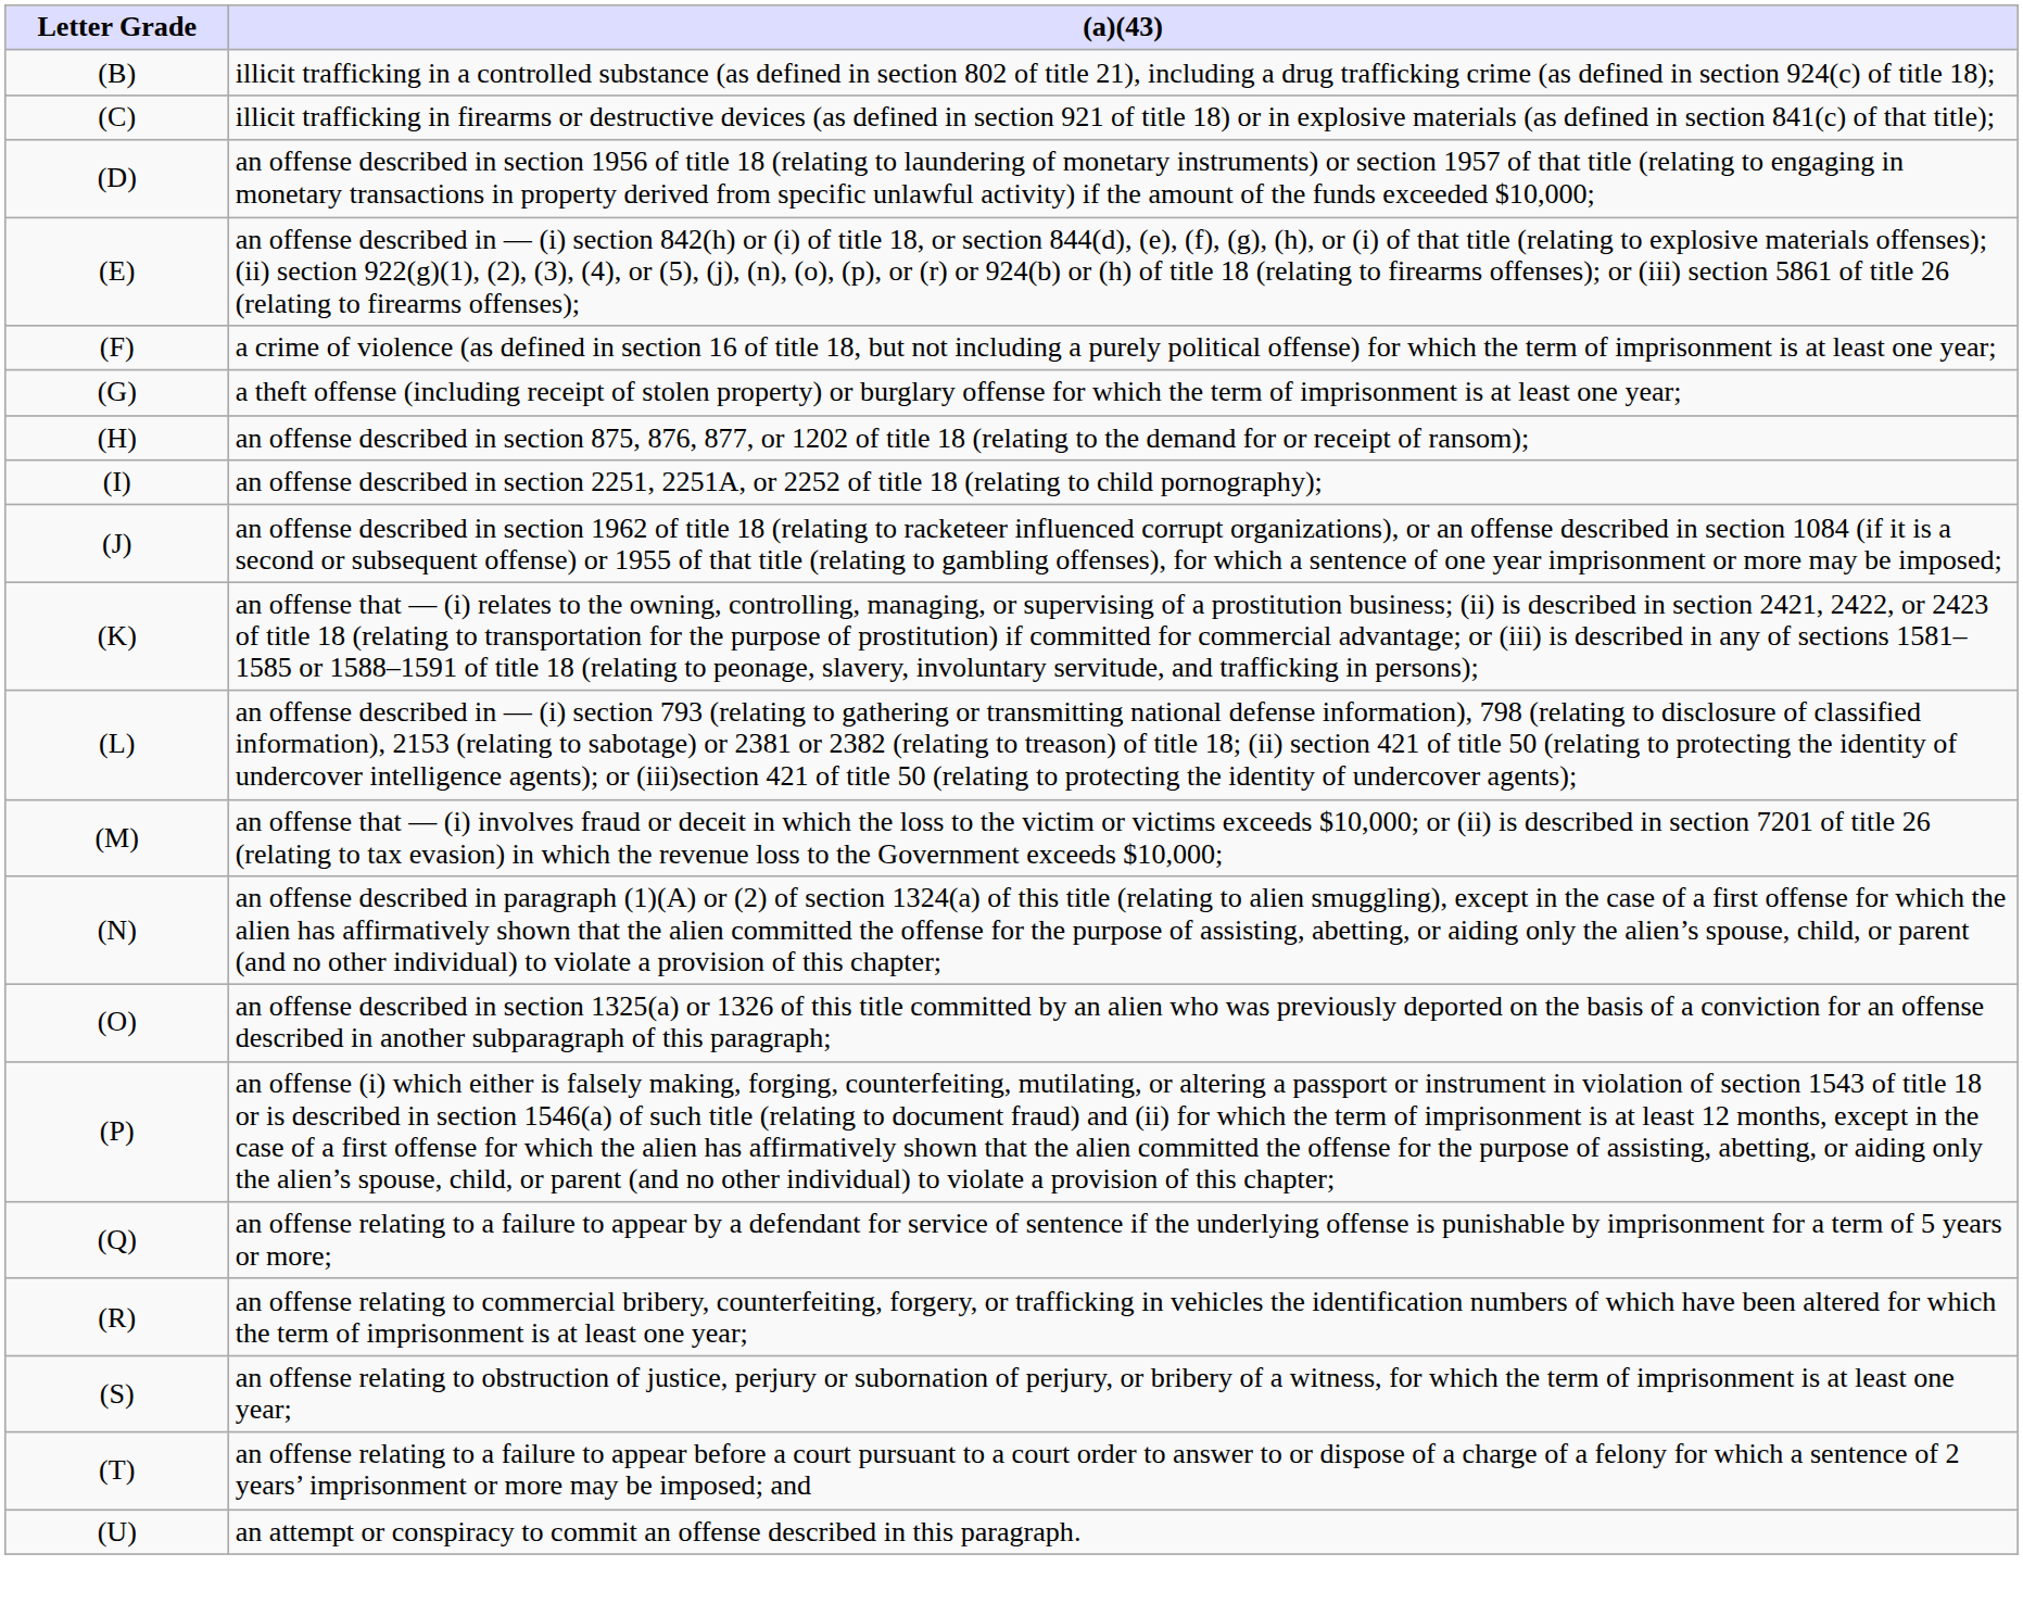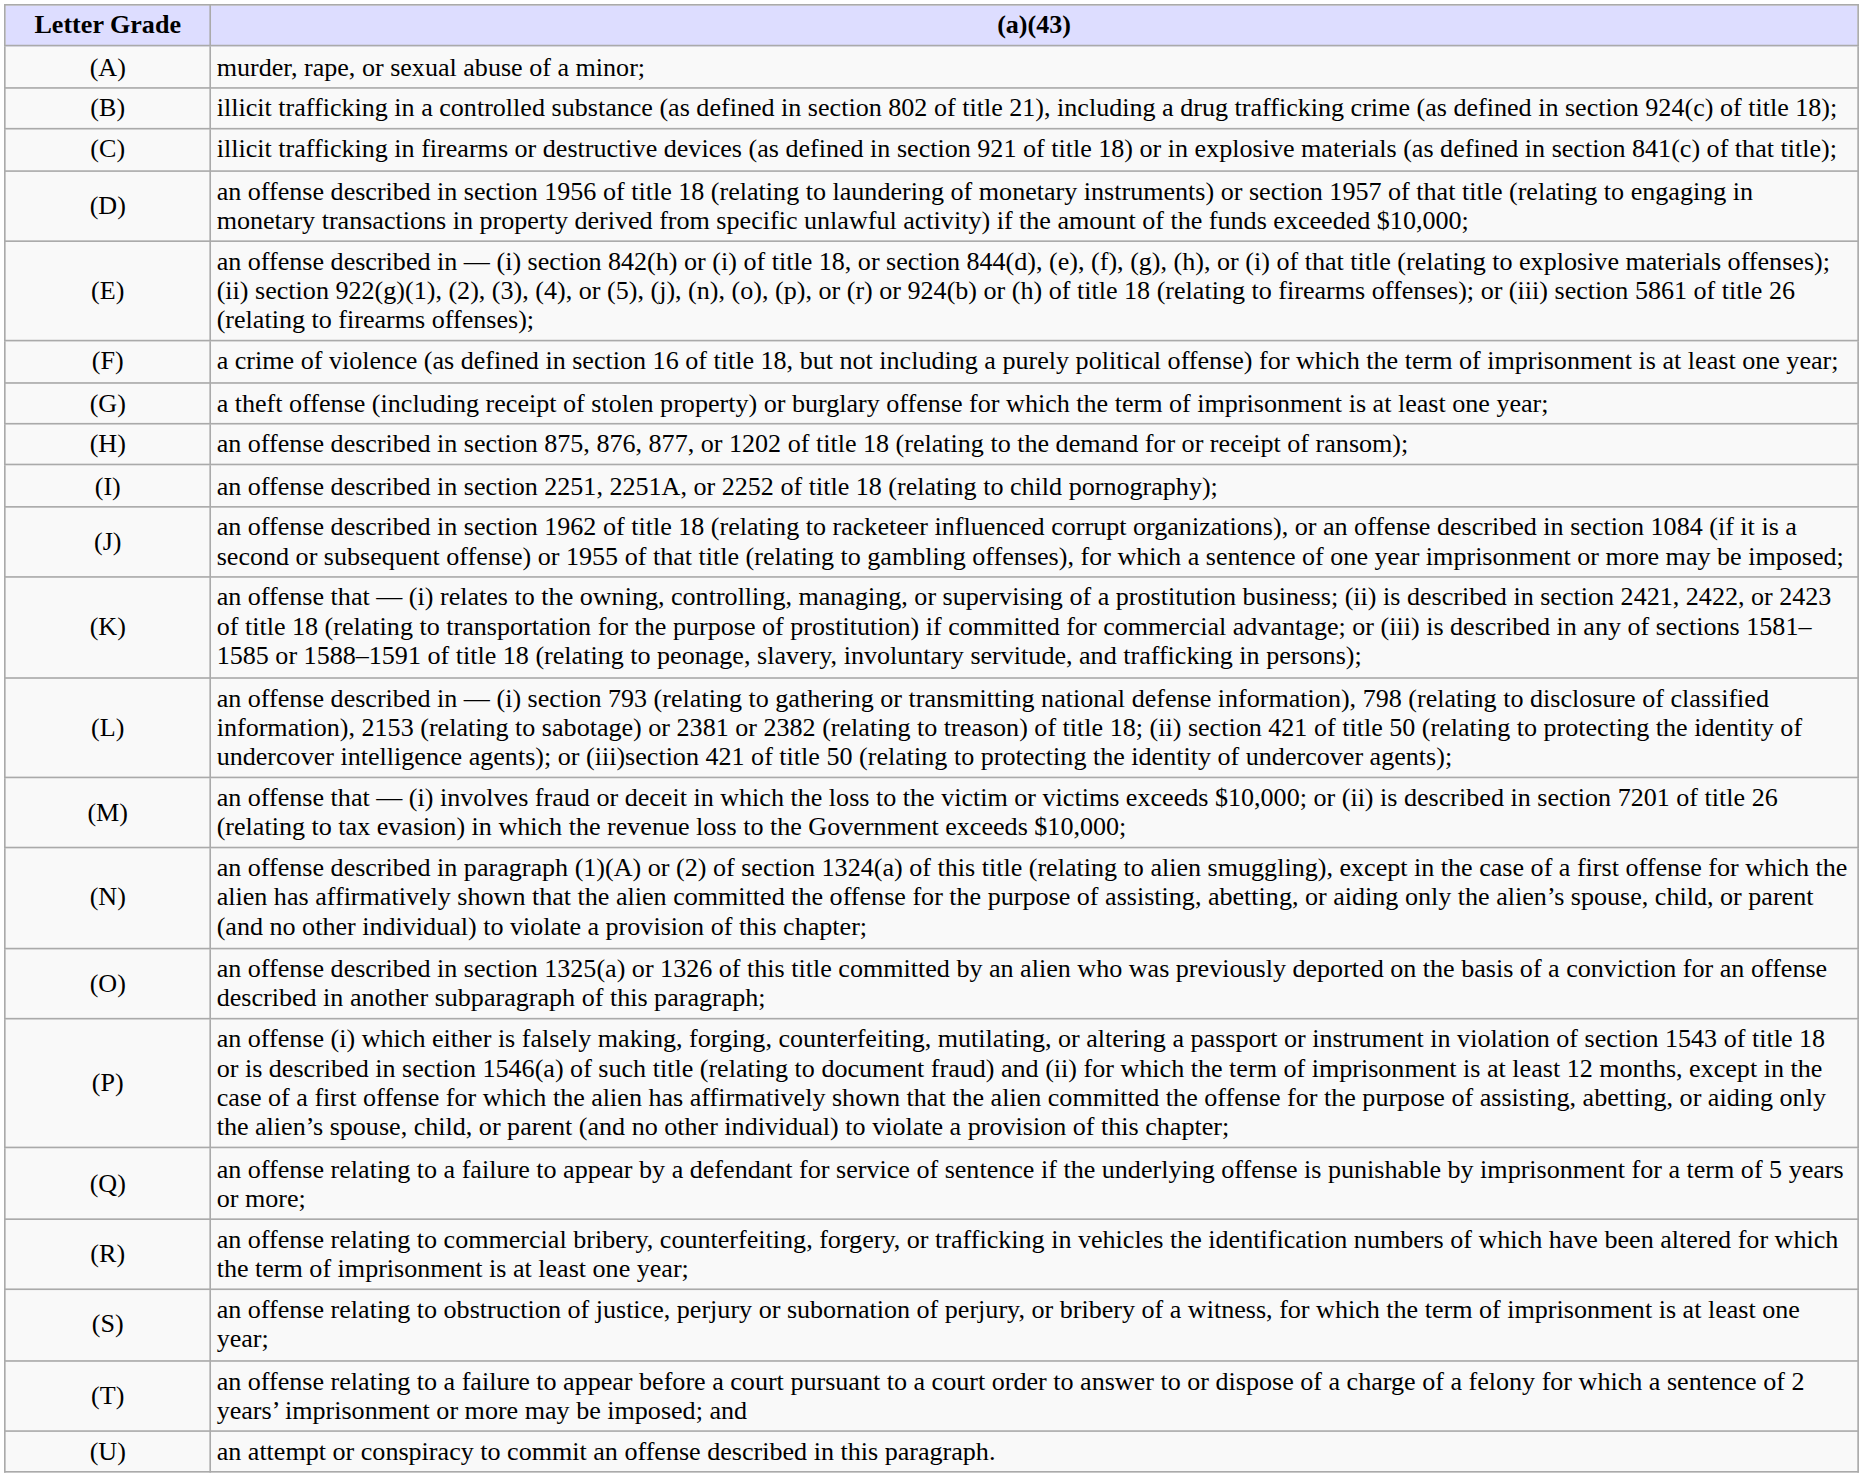 <table class="wikitable sortable" style="width:90%;">
 <tr>
 <th style="background:#ddf; width:10%;">Letter Grade</th>
 <th style="background:#ddf; width:80%;">(a)(43)</th>
+</tr>
+<tr>
+<td style="text-align:center;">(A)</td>
+<td style="text-align:left;">murder, rape, or sexual abuse of a minor;</td>
 </tr>
 <tr>
 <td style="text-align:center;">(B)</td>
 <td style="text-align:left;">illicit trafficking in a controlled substance (as defined in section 802 of title 21), including a drug trafficking crime (as defined in section 924(c) of title 18);</td>
 </tr>
 <tr>
 <td style="text-align:center;">(C)</td>
 <td style="text-align:left;">illicit trafficking in firearms or destructive devices (as defined in section 921 of title 18) or in explosive materials (as defined in section 841(c) of that title);</td>
 </tr>
 <tr>
 <td style="text-align:center;">(D)</td>
 <td style="text-align:left;">an offense described in section 1956 of title 18 (relating to laundering of monetary instruments) or section 1957 of that title (relating to engaging in monetary transactions in property derived from specific unlawful activity) if the amount of the funds exceeded $10,000;</td>
 </tr>
 <tr>
 <td style="text-align:center;">(E)</td>
 <td style="text-align:left;">an offense described in — (i) section 842(h) or (i) of title 18, or section 844(d), (e), (f), (g), (h), or (i) of that title (relating to explosive materials offenses); (ii) section 922(g)(1), (2), (3), (4), or (5), (j), (n), (o), (p), or (r) or 924(b) or (h) of title 18 (relating to firearms offenses); or (iii) section 5861 of title 26 (relating to firearms offenses);</td>
 </tr>
 <tr>
 <td style="text-align:center;">(F)</td>
 <td style="text-align:left;">a crime of violence (as defined in section 16 of title 18, but not including a purely political offense) for which the term of imprisonment is at least one year;</td>
 </tr>
 <tr>
 <td style="text-align:center;">(G)</td>
 <td style="text-align:left;">a theft offense (including receipt of stolen property) or burglary offense for which the term of imprisonment is at least one year;</td>
 </tr>
 <tr>
 <td style="text-align:center;">(H)</td>
 <td style="text-align:left;">an offense described in section 875, 876, 877, or 1202 of title 18 (relating to the demand for or receipt of ransom);</td>
 </tr>
 <tr>
 <td style="text-align:center;">(I)</td>
 <td style="text-align:left;">an offense described in section 2251, 2251A, or 2252 of title 18 (relating to child pornography);</td>
 </tr>
 <tr>
 <td style="text-align:center;">(J)</td>
 <td style="text-align:left;">an offense described in section 1962 of title 18 (relating to racketeer influenced corrupt organizations), or an offense described in section 1084 (if it is a second or subsequent offense) or 1955 of that title (relating to gambling offenses), for which a sentence of one year imprisonment or more may be imposed;</td>
 </tr>
 <tr>
 <td style="text-align:center;">(K)</td>
 <td style="text-align:left;">an offense that — (i) relates to the owning, controlling, managing, or supervising of a prostitution business; (ii) is described in section 2421, 2422, or 2423 of title 18 (relating to transportation for the purpose of prostitution) if committed for commercial advantage; or (iii) is described in any of sections 1581–1585 or 1588–1591 of title 18 (relating to peonage, slavery, involuntary servitude, and trafficking in persons);</td>
 </tr>
 <tr>
 <td style="text-align:center;">(L)</td>
 <td style="text-align:left;">an offense described in — (i) section 793 (relating to gathering or transmitting national defense information), 798 (relating to disclosure of classified information), 2153 (relating to sabotage) or 2381 or 2382 (relating to treason) of title 18; (ii) section 421 of title 50 (relating to protecting the identity of undercover intelligence agents); or (iii)section 421 of title 50 (relating to protecting the identity of undercover agents);</td>
 </tr>
 <tr>
 <td style="text-align:center;">(M)</td>
 <td style="text-align:left;">an offense that — (i) involves fraud or deceit in which the loss to the victim or victims exceeds $10,000; or (ii) is described in section 7201 of title 26 (relating to tax evasion) in which the revenue loss to the Government exceeds $10,000;</td>
 </tr>
 <tr>
 <td style="text-align:center;">(N)</td>
 <td style="text-align:left;">an offense described in paragraph (1)(A) or (2) of section 1324(a) of this title (relating to alien smuggling), except in the case of a first offense for which the alien has affirmatively shown that the alien committed the offense for the purpose of assisting, abetting, or aiding only the alien’s spouse, child, or parent (and no other individual) to violate a provision of this chapter;</td>
 </tr>
 <tr>
 <td style="text-align:center;">(O)</td>
 <td style="text-align:left;">an offense described in section 1325(a) or 1326 of this title committed by an alien who was previously deported on the basis of a conviction for an offense described in another subparagraph of this paragraph;</td>
 </tr>
 <tr>
 <td style="text-align:center;">(P)</td>
 <td style="text-align:left;">an offense (i) which either is falsely making, forging, counterfeiting, mutilating, or altering a passport or instrument in violation of section 1543 of title 18 or is described in section 1546(a) of such title (relating to document fraud) and (ii) for which the term of imprisonment is at least 12 months, except in the case of a first offense for which the alien has affirmatively shown that the alien committed the offense for the purpose of assisting, abetting, or aiding only the alien’s spouse, child, or parent (and no other individual) to violate a provision of this chapter;</td>
 </tr>
 <tr>
 <td style="text-align:center;">(Q)</td>
 <td style="text-align:left;">an offense relating to a failure to appear by a defendant for service of sentence if the underlying offense is punishable by imprisonment for a term of 5 years or more;</td>
 </tr>
 <tr>
 <td style="text-align:center;">(R)</td>
 <td style="text-align:left;">an offense relating to commercial bribery, counterfeiting, forgery, or trafficking in vehicles the identification numbers of which have been altered for which the term of imprisonment is at least one year;</td>
 </tr>
 <tr>
 <td style="text-align:center;">(S)</td>
 <td style="text-align:left;">an offense relating to obstruction of justice, perjury or subornation of perjury, or bribery of a witness, for which the term of imprisonment is at least one year;</td>
 </tr>
 <tr>
 <td style="text-align:center;">(T)</td>
 <td style="text-align:left;">an offense relating to a failure to appear before a court pursuant to a court order to answer to or dispose of a charge of a felony for which a sentence of 2 years’ imprisonment or more may be imposed; and</td>
 </tr>
 <tr>
 <td style="text-align:center;">(U)</td>
 <td style="text-align:left;">an attempt or conspiracy to commit an offense described in this paragraph.</td>
 </tr>
 </table>
